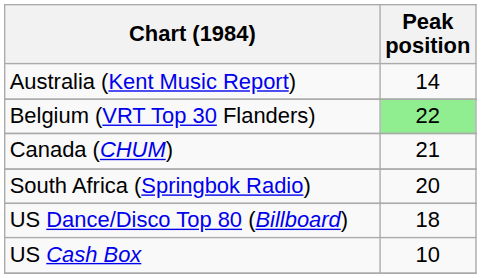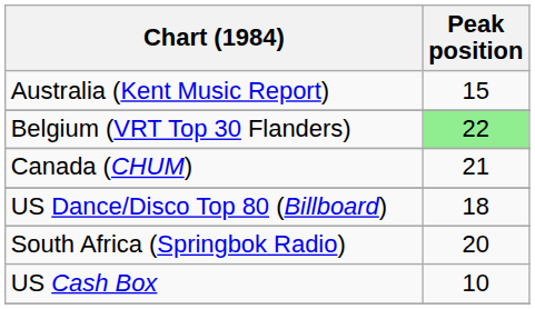 <table class="wikitable sortable">
 <tr>
 <th style="width: 200pt;">Chart (1984)</th>
 <th style="width: 40pt;">Peak<br>position</th>
 </tr>
 <tr>
 <td>Australia (<a href='#'>Kent Music Report</a>)</td>
-<td align="center">14</td>
+<td align="center">15</td>
 </tr>
 <tr>
 </tr>
 <tr>
 <td>Belgium (<a href='#'>VRT Top 30</a> Flanders)</td>
 <td align="center" style="background: lightgreen;">22</td>
 </tr>
 <tr>
 </tr>
 <tr>
 <td>Canada (<em><a href='#'>CHUM</a></em>)</td>
 <td align="center">21</td>
 </tr>
 <tr>
 </tr>
 <tr>
 </tr>
 <tr>
 </tr>
 <tr>
 </tr>
 <tr>
-<td>South Africa (<a href='#'>Springbok Radio</a>)</td>
-<td align="center">20</td>
+<td>US <a href='#'>Dance/Disco Top 80</a> (<em><a href='#'>Billboard</a></em>)</td>
+<td align="center">18</td>
 </tr>
 <tr>
 </tr>
 <tr>
 </tr>
 <tr>
 </tr>
 <tr>
 </tr>
 <tr>
 </tr>
 <tr>
-<td>US <a href='#'>Dance/Disco Top 80</a> (<em><a href='#'>Billboard</a></em>)</td>
-<td align="center">18</td>
+<td>South Africa (<a href='#'>Springbok Radio</a>)</td>
+<td align="center">20</td>
 </tr>
 <tr>
 <td>US <em><a href='#'>Cash Box</a></em></td>
 <td align="center">10</td>
 </tr>
 <tr>
 </tr>
 </table>
